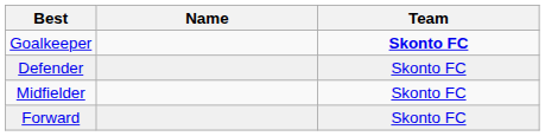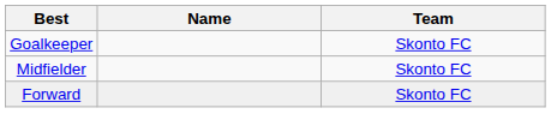 <table class="wikitable" style="font-size:95%; text-align:center;">
 <tr>
 <th width="80">Best</th>
 <th width="205">Name</th>
 <th width="205">Team</th>
 </tr>
 <tr>
 <td><a href='#'>Goalkeeper</a></td>
-<td></td>
-<td><strong><a href='#'>Skonto FC</a></strong></td>
-</tr>
-<tr bgcolor="#F0F0F0">
-<td><a href='#'>Defender</a></td>
 <td></td>
 <td><a href='#'>Skonto FC</a></td>
 </tr>
 <tr>
 <td><a href='#'>Midfielder</a></td>
 <td></td>
 <td><a href='#'>Skonto FC</a></td>
 </tr>
 <tr bgcolor="#F0F0F0">
 <td><a href='#'>Forward</a></td>
 <td></td>
 <td><a href='#'>Skonto FC</a></td>
 </tr>
 </table>
